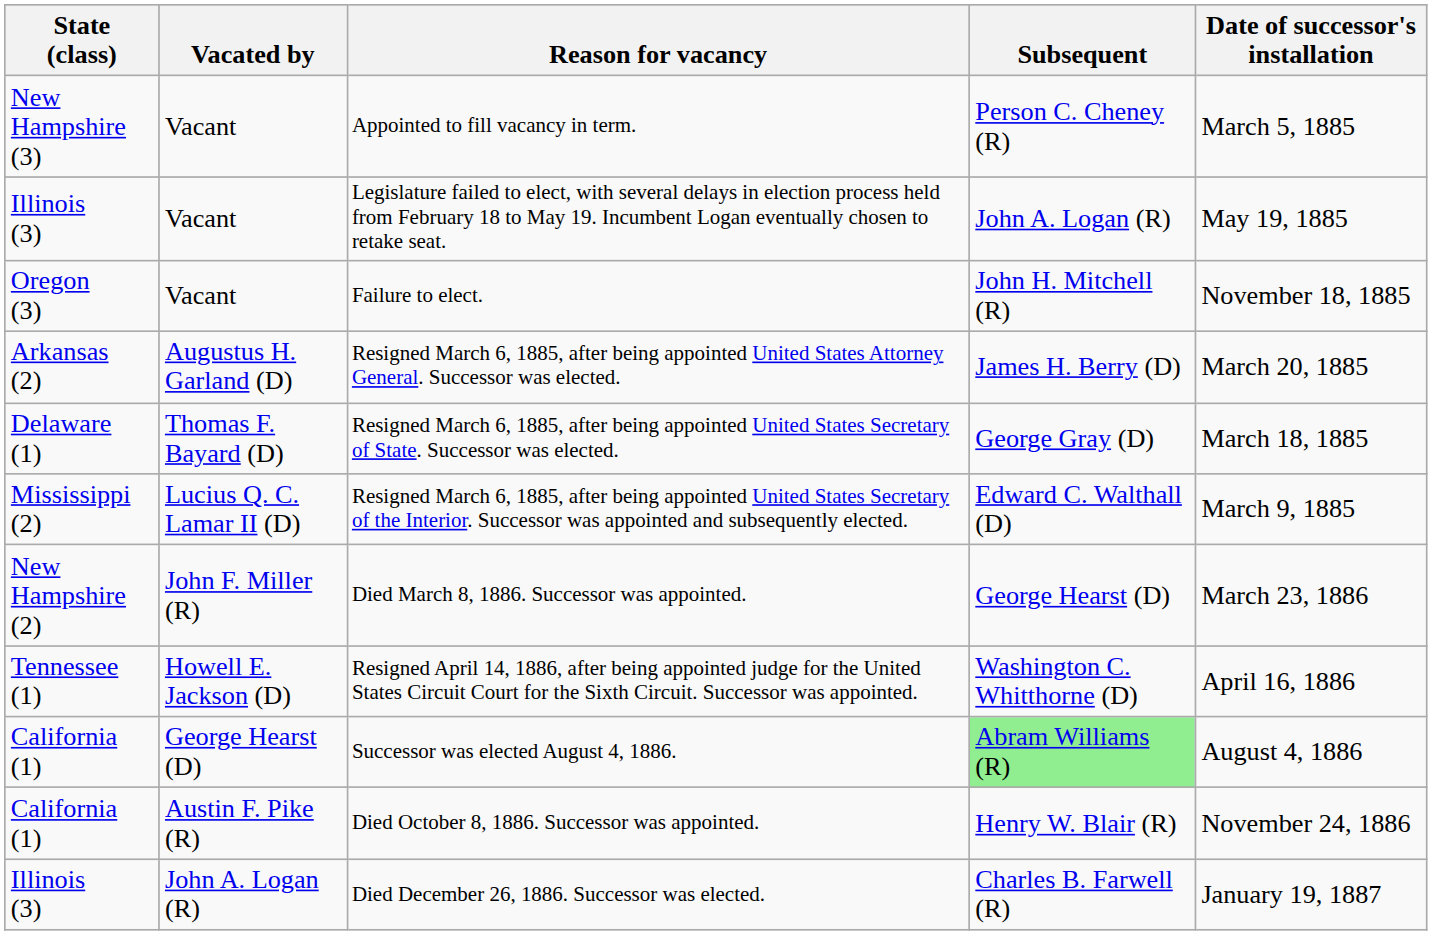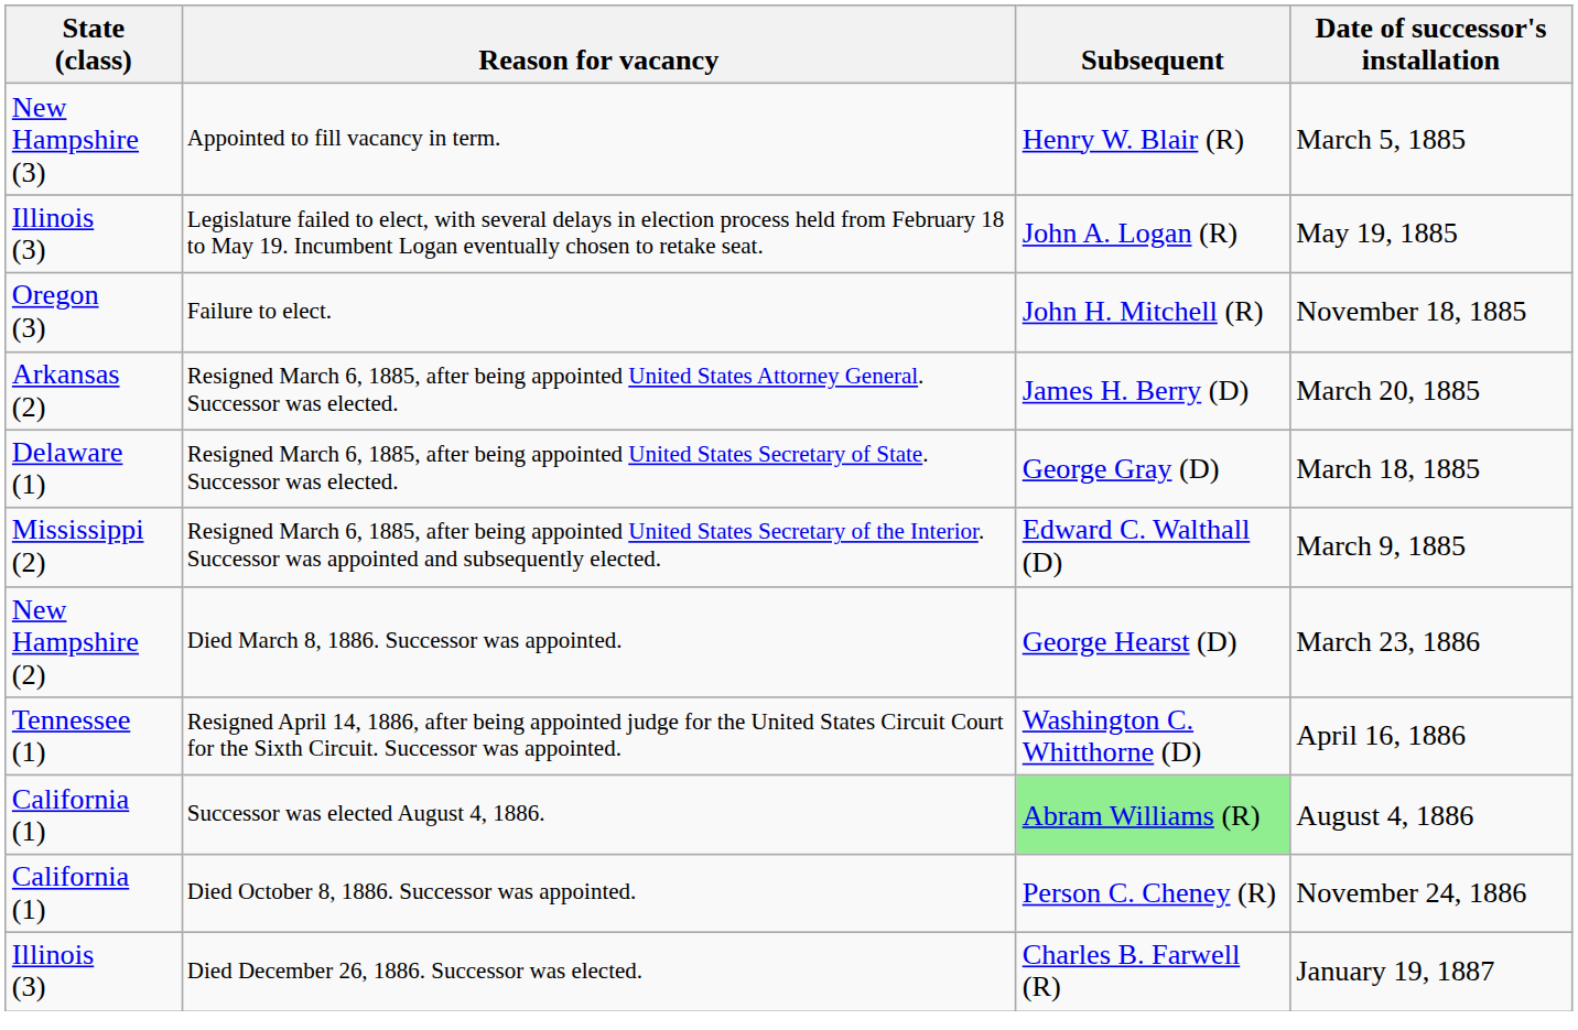 <table class="wikitable sortable">
 <tr style="vertical-align:bottom;">
 <th>State<br>(class)</th>
-<th>Vacated by</th>
 <th>Reason for vacancy</th>
 <th>Subsequent</th>
 <th>Date of successor's installation</th>
 </tr>
 <tr>
 <td><a href='#'>New Hampshire</a><br>(3)</td>
-<td>Vacant</td>
 <td style="font-size:80%">Appointed to fill vacancy in term.</td>
-<td><a href='#'>Person C. Cheney</a> (R)</td>
+<td><a href='#'>Henry W. Blair</a> (R)</td>
 <td>March 5, 1885</td>
 </tr>
 <tr>
 <td><a href='#'>Illinois</a><br>(3)</td>
-<td>Vacant</td>
 <td style="font-size:80%">Legislature failed to elect, with several delays in election process held from February 18 to May 19. Incumbent Logan eventually chosen to retake seat.</td>
 <td><a href='#'>John A. Logan</a> (R)</td>
 <td>May 19, 1885</td>
 </tr>
 <tr>
 <td><a href='#'>Oregon</a><br>(3)</td>
-<td>Vacant</td>
 <td style="font-size:80%">Failure to elect.</td>
 <td><a href='#'>John H. Mitchell</a> (R)</td>
 <td>November 18, 1885</td>
 </tr>
 <tr>
 <td><a href='#'>Arkansas</a><br>(2)</td>
-<td><a href='#'>Augustus H. Garland</a> (D)</td>
 <td style="font-size:80%">Resigned March 6, 1885, after being appointed <a href='#'>United States Attorney General</a>. Successor was elected.</td>
 <td><a href='#'>James H. Berry</a> (D)</td>
 <td>March 20, 1885</td>
 </tr>
 <tr>
 <td><a href='#'>Delaware</a><br>(1)</td>
-<td><a href='#'>Thomas F. Bayard</a> (D)</td>
 <td style="font-size:80%">Resigned March 6, 1885, after being appointed <a href='#'>United States Secretary of State</a>. Successor was elected.</td>
 <td><a href='#'>George Gray</a> (D)</td>
 <td>March 18, 1885</td>
 </tr>
 <tr>
 <td><a href='#'>Mississippi</a><br>(2)</td>
-<td><a href='#'>Lucius Q. C. Lamar II</a> (D)</td>
 <td style="font-size:80%">Resigned March 6, 1885, after being appointed <a href='#'>United States Secretary of the Interior</a>. Successor was appointed and subsequently elected.</td>
 <td><a href='#'>Edward C. Walthall</a> (D)</td>
 <td>March 9, 1885</td>
 </tr>
 <tr>
 <td><a href='#'>New Hampshire</a><br>(2)</td>
-<td><a href='#'>John F. Miller</a> (R)</td>
 <td style="font-size:80%">Died March 8, 1886. Successor was appointed.</td>
 <td><a href='#'>George Hearst</a> (D)</td>
 <td>March 23, 1886</td>
 </tr>
 <tr>
 <td><a href='#'>Tennessee</a><br>(1)</td>
-<td><a href='#'>Howell E. Jackson</a> (D)</td>
 <td style="font-size:80%">Resigned April 14, 1886, after being appointed judge for the United States Circuit Court for the Sixth Circuit. Successor was appointed.</td>
 <td><a href='#'>Washington C. Whitthorne</a> (D)</td>
 <td>April 16, 1886</td>
 </tr>
 <tr>
 <td><a href='#'>California</a><br>(1)</td>
-<td><a href='#'>George Hearst</a> (D)</td>
 <td style="font-size:80%">Successor was elected August 4, 1886.</td>
 <td style="background: lightgreen;"><a href='#'>Abram Williams</a> (R)</td>
 <td>August 4, 1886</td>
 </tr>
 <tr>
 <td><a href='#'>California</a><br>(1)</td>
-<td><a href='#'>Austin F. Pike</a> (R)</td>
 <td style="font-size:80%">Died October 8, 1886. Successor was appointed.</td>
-<td><a href='#'>Henry W. Blair</a> (R)</td>
+<td><a href='#'>Person C. Cheney</a> (R)</td>
 <td>November 24, 1886</td>
 </tr>
 <tr>
 <td><a href='#'>Illinois</a><br>(3)</td>
-<td><a href='#'>John A. Logan</a> (R)</td>
 <td style="font-size:80%">Died December 26, 1886. Successor was elected.</td>
 <td><a href='#'>Charles B. Farwell</a> (R)</td>
 <td>January 19, 1887</td>
 </tr>
 </table>
